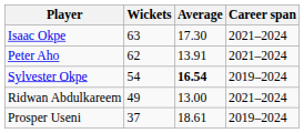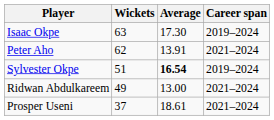 <table class="wikitable">
 <tr>
 <th>Player</th>
 <th>Wickets</th>
 <th>Average</th>
 <th>Career span</th>
 </tr>
 <tr>
 <td><a href='#'>Isaac Okpe</a></td>
 <td>63</td>
 <td>17.30</td>
-<td>2021–2024</td>
+<td>2019–2024</td>
 </tr>
 <tr>
 <td><a href='#'>Peter Aho</a></td>
 <td>62</td>
 <td>13.91</td>
 <td>2021–2024</td>
 </tr>
 <tr>
 <td><a href='#'>Sylvester Okpe</a></td>
-<td>54</td>
+<td>51</td>
 <td><strong>16.54</strong></td>
 <td>2019–2024</td>
 </tr>
 <tr>
 <td>Ridwan Abdulkareem</td>
 <td>49</td>
 <td>13.00</td>
 <td>2021–2024</td>
 </tr>
 <tr>
 <td>Prosper Useni</td>
 <td>37</td>
 <td>18.61</td>
-<td>2019–2024</td>
+<td>2021–2024</td>
 </tr>
 </table>
